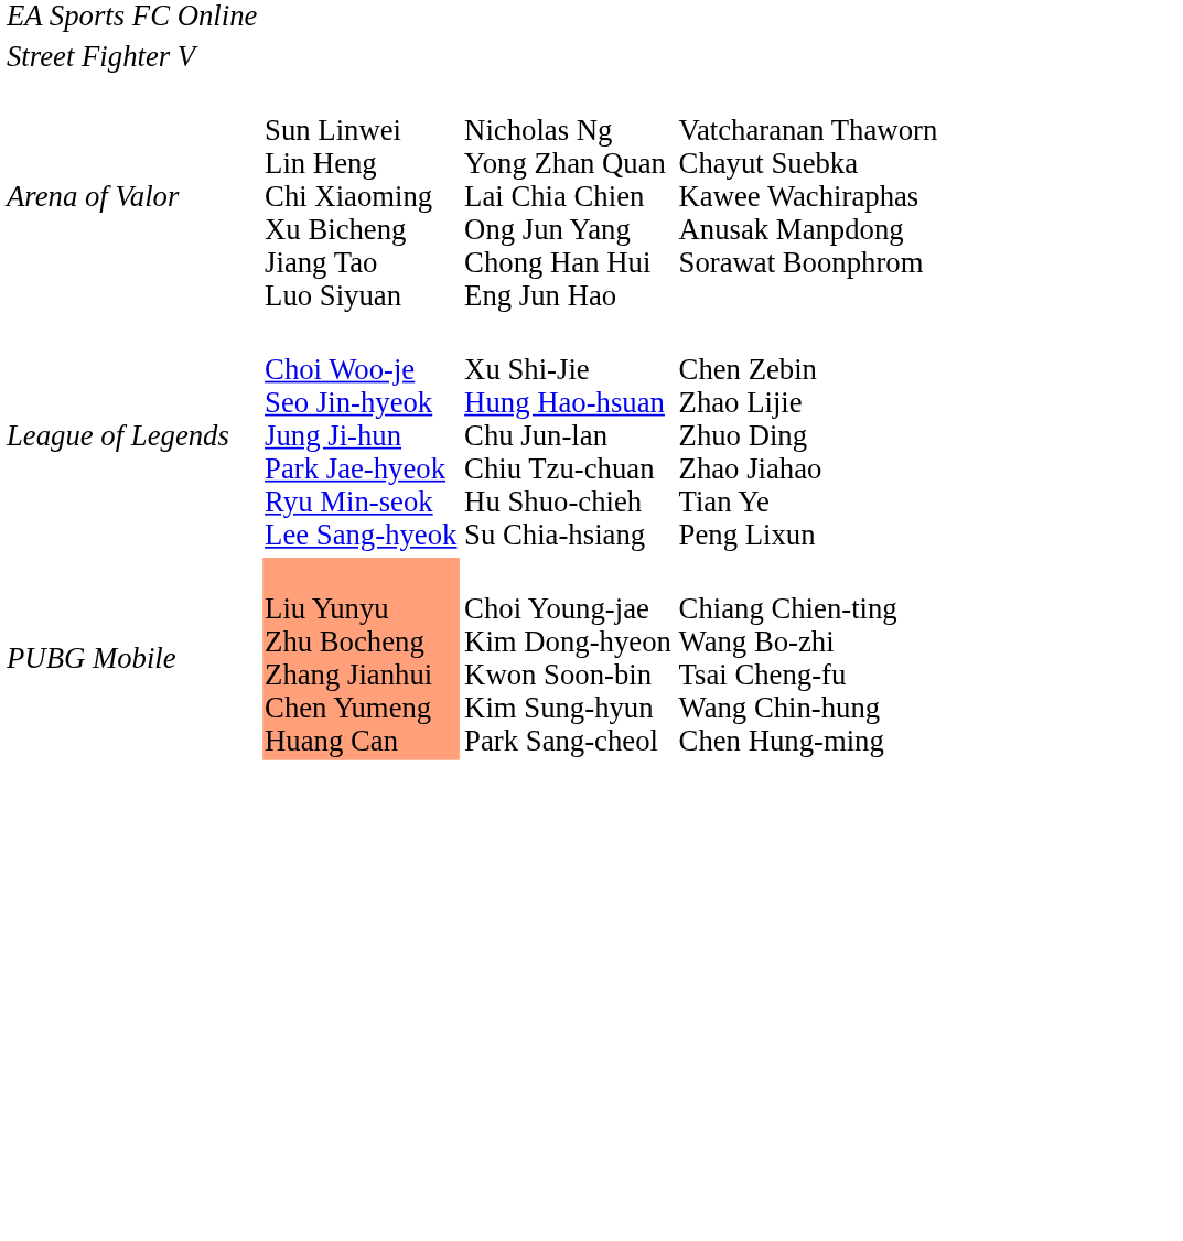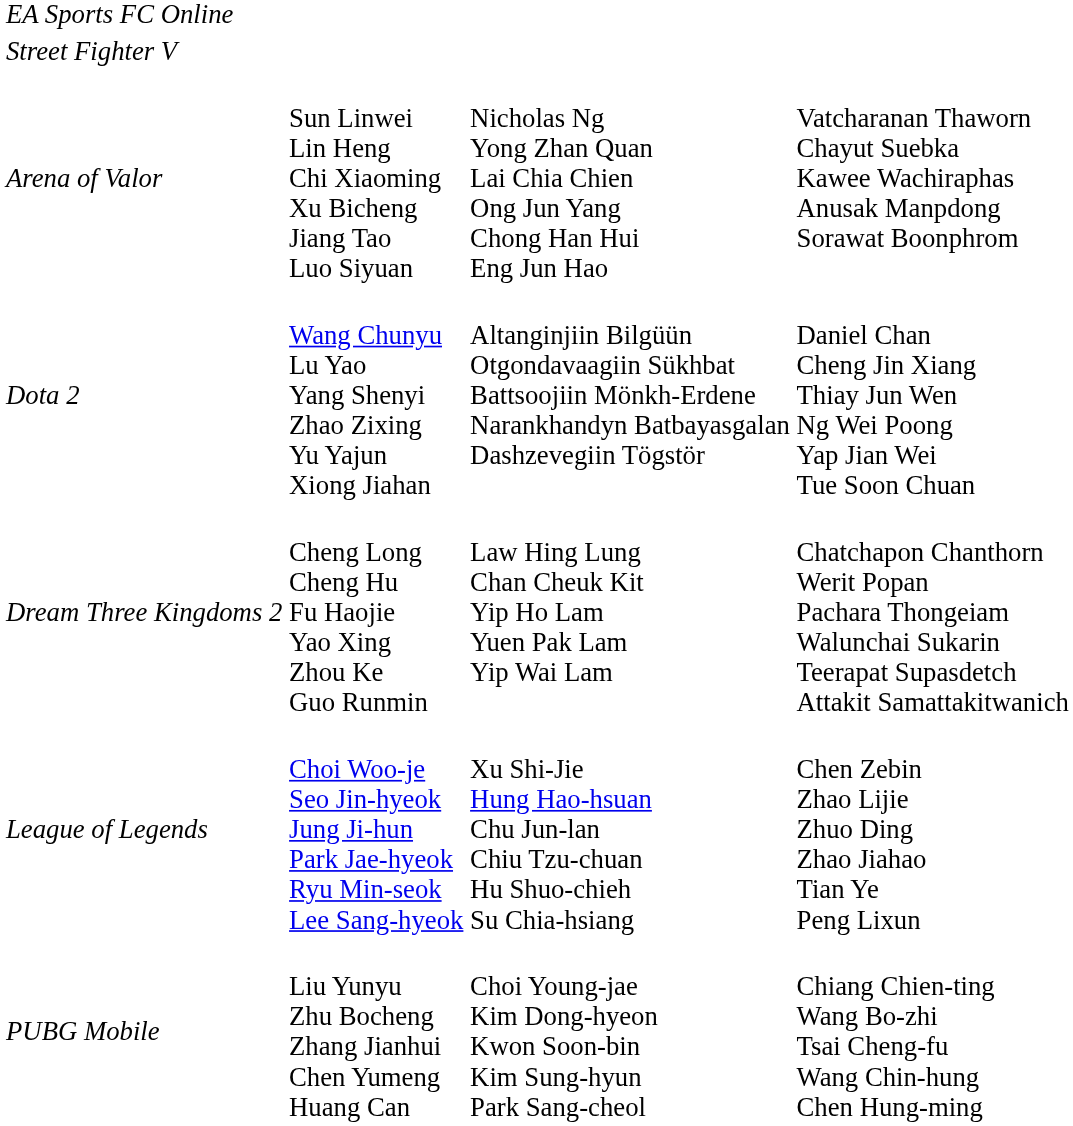 <table>
 <tr>
 <td><em>EA Sports FC Online</em><br></td>
 <td></td>
 <td></td>
 <td></td>
 </tr>
 <tr>
 <td><em>Street Fighter V</em><br></td>
 <td></td>
 <td></td>
 <td></td>
 </tr>
 <tr>
 <td><em>Arena of Valor</em><br></td>
 <td><br>Sun Linwei<br>Lin Heng<br>Chi Xiaoming<br>Xu Bicheng<br>Jiang Tao<br>Luo Siyuan</td>
 <td><br>Nicholas Ng<br>Yong Zhan Quan<br>Lai Chia Chien<br>Ong Jun Yang<br>Chong Han Hui<br>Eng Jun Hao</td>
 <td valign=top><br>Vatcharanan Thaworn<br>Chayut Suebka<br>Kawee Wachiraphas<br>Anusak Manpdong<br>Sorawat Boonphrom</td>
 </tr>
 <tr>
+<td><em>Dota 2</em><br></td>
+<td><br><a href='#'>Wang Chunyu</a><br>Lu Yao<br>Yang Shenyi<br>Zhao Zixing<br>Yu Yajun<br>Xiong Jiahan</td>
+<td valign=top><br>Altanginjiin Bilgüün<br>Otgondavaagiin Sükhbat<br>Battsoojiin Mönkh-Erdene<br>Narankhandyn Batbayasgalan<br>Dashzevegiin Tögstör</td>
+<td><br>Daniel Chan<br>Cheng Jin Xiang<br>Thiay Jun Wen<br>Ng Wei Poong<br>Yap Jian Wei<br>Tue Soon Chuan</td>
+</tr>
+<tr>
+<td><em>Dream Three Kingdoms 2</em><br></td>
+<td><br>Cheng Long<br>Cheng Hu<br>Fu Haojie<br>Yao Xing<br>Zhou Ke<br>Guo Runmin</td>
+<td valign=top><br>Law Hing Lung<br>Chan Cheuk Kit<br>Yip Ho Lam<br>Yuen Pak Lam<br>Yip Wai Lam</td>
+<td><br>Chatchapon Chanthorn<br>Werit Popan<br>Pachara Thongeiam<br>Walunchai Sukarin<br>Teerapat Supasdetch<br>Attakit Samattakitwanich</td>
+</tr>
+<tr>
 <td><em>League of Legends</em><br></td>
 <td><br><a href='#'>Choi Woo-je</a><br><a href='#'>Seo Jin-hyeok</a><br><a href='#'>Jung Ji-hun</a><br><a href='#'>Park Jae-hyeok</a><br><a href='#'>Ryu Min-seok</a><br><a href='#'>Lee Sang-hyeok</a></td>
 <td><br>Xu Shi-Jie<br><a href='#'>Hung Hao-hsuan</a><br>Chu Jun-lan<br>Chiu Tzu-chuan<br>Hu Shuo-chieh<br>Su Chia-hsiang</td>
 <td><br>Chen Zebin<br>Zhao Lijie<br>Zhuo Ding<br>Zhao Jiahao<br>Tian Ye<br>Peng Lixun</td>
 </tr>
 <tr>
 <td><em>PUBG Mobile</em><br></td>
-<td style="background: lightsalmon;"><br>Liu Yunyu<br>Zhu Bocheng<br>Zhang Jianhui<br>Chen Yumeng<br>Huang Can</td>
+<td><br>Liu Yunyu<br>Zhu Bocheng<br>Zhang Jianhui<br>Chen Yumeng<br>Huang Can</td>
 <td><br>Choi Young-jae<br>Kim Dong-hyeon<br>Kwon Soon-bin<br>Kim Sung-hyun<br>Park Sang-cheol</td>
 <td><br>Chiang Chien-ting<br>Wang Bo-zhi<br>Tsai Cheng-fu<br>Wang Chin-hung<br>Chen Hung-ming</td>
 </tr>
 </table>
